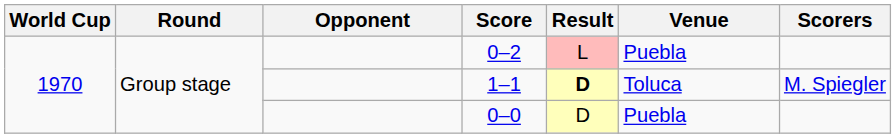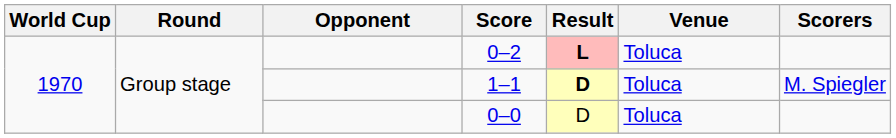 <table class="wikitable sortable" style="text-align:left;">
 <tr>
 <th>World Cup</th>
 <th width=110>Round</th>
 <th width=150>Opponent</th>
 <th width=60>Score</th>
 <th width=50>Result</th>
 <th width=120>Venue</th>
 <th>Scorers</th>
 </tr>
 <tr>
 <td rowspan="3" align=center><a href='#'>1970</a></td>
 <td rowspan="3">Group stage</td>
 <td></td>
 <td align=center><a href='#'>0–2</a></td>
-<td align=center bgcolor="#ffbbbb">L</td>
-<td><a href='#'>Puebla</a></td>
+<td align=center bgcolor="#ffbbbb"><strong>L</strong></td>
+<td><a href='#'>Toluca</a></td>
 <td></td>
 </tr>
 <tr>
 <td></td>
 <td align=center><a href='#'>1–1</a></td>
 <td align=center bgcolor="#ffffbb"><strong>D</strong></td>
 <td><a href='#'>Toluca</a></td>
 <td><a href='#'>M. Spiegler</a></td>
 </tr>
 <tr>
 <td></td>
 <td align=center><a href='#'>0–0</a></td>
 <td align=center bgcolor="#ffffbb">D</td>
-<td><a href='#'>Puebla</a></td>
+<td><a href='#'>Toluca</a></td>
 <td></td>
 </tr>
 </table>
